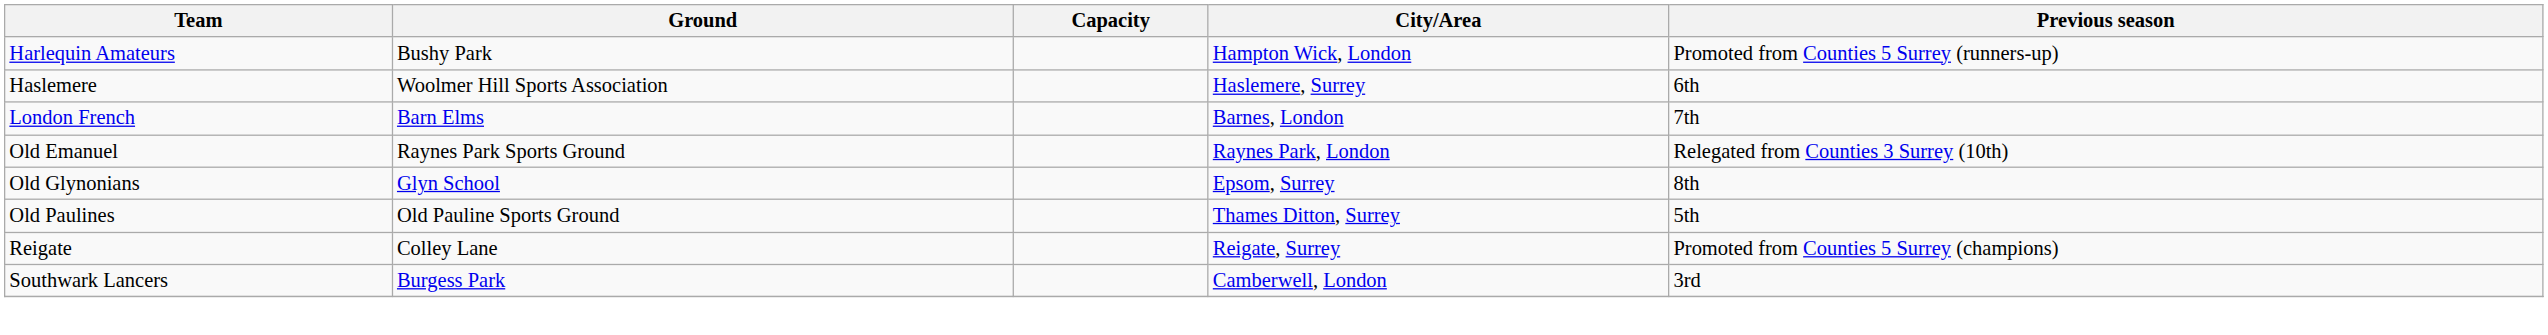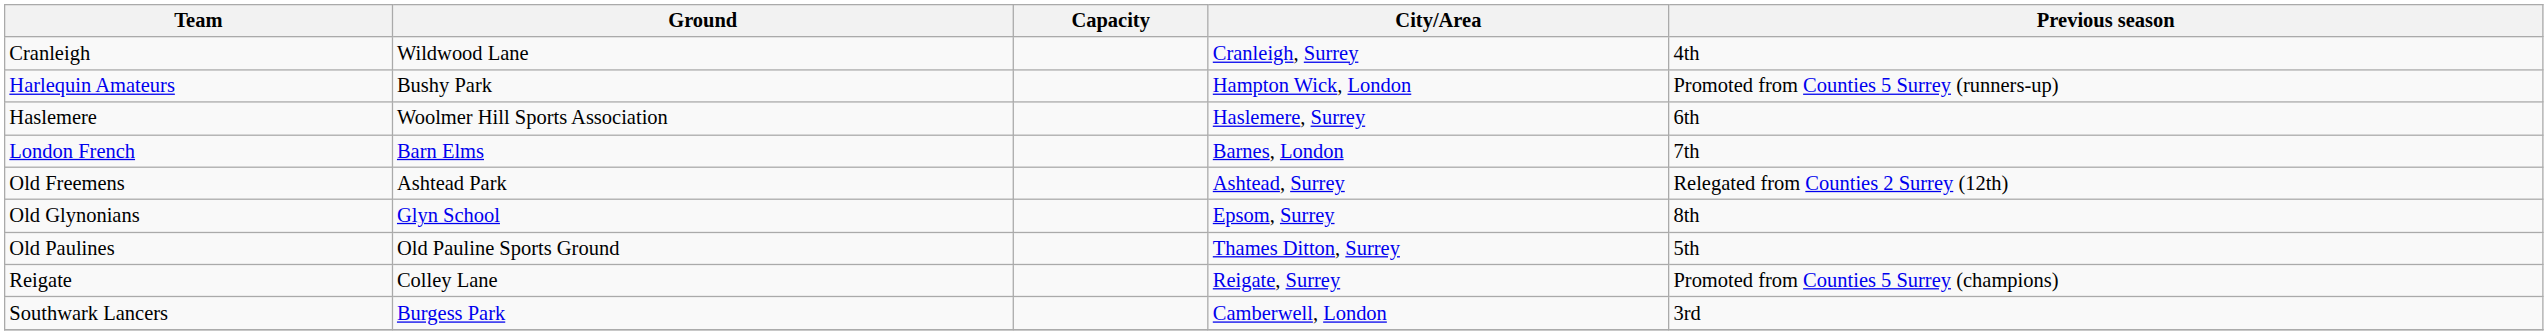 <table class="wikitable sortable" width=100%>
 <tr>
 <th>Team</th>
 <th>Ground</th>
 <th>Capacity</th>
 <th>City/Area</th>
 <th>Previous season</th>
+</tr>
+<tr>
+<td>Cranleigh</td>
+<td>Wildwood Lane</td>
+<td></td>
+<td><a href='#'>Cranleigh</a>, <a href='#'>Surrey</a></td>
+<td>4th</td>
 </tr>
 <tr>
 <td><a href='#'>Harlequin Amateurs</a></td>
 <td>Bushy Park</td>
 <td></td>
 <td><a href='#'>Hampton Wick</a>, <a href='#'>London</a></td>
 <td>Promoted from <a href='#'>Counties 5 Surrey</a> (runners-up)</td>
 </tr>
 <tr>
 <td>Haslemere</td>
 <td>Woolmer Hill Sports Association</td>
 <td></td>
 <td><a href='#'>Haslemere</a>, <a href='#'>Surrey</a></td>
 <td>6th</td>
 </tr>
 <tr>
 <td><a href='#'>London French</a></td>
 <td><a href='#'>Barn Elms</a></td>
 <td></td>
 <td><a href='#'>Barnes</a>, <a href='#'>London</a></td>
 <td>7th</td>
 </tr>
 <tr>
-<td>Old Emanuel</td>
-<td>Raynes Park Sports Ground</td>
+<td>Old Freemens</td>
+<td>Ashtead Park</td>
 <td></td>
-<td><a href='#'>Raynes Park</a>, <a href='#'>London</a></td>
-<td>Relegated from <a href='#'>Counties 3 Surrey</a> (10th)</td>
+<td><a href='#'>Ashtead</a>, <a href='#'>Surrey</a></td>
+<td>Relegated from <a href='#'>Counties 2 Surrey</a> (12th)</td>
 </tr>
 <tr>
 <td>Old Glynonians</td>
 <td><a href='#'>Glyn School</a></td>
 <td></td>
 <td><a href='#'>Epsom</a>, <a href='#'>Surrey</a></td>
 <td>8th</td>
 </tr>
 <tr>
 <td>Old Paulines</td>
 <td>Old Pauline Sports Ground</td>
 <td></td>
 <td><a href='#'>Thames Ditton</a>, <a href='#'>Surrey</a></td>
 <td>5th</td>
 </tr>
 <tr>
 <td>Reigate</td>
 <td>Colley Lane</td>
 <td></td>
 <td><a href='#'>Reigate</a>, <a href='#'>Surrey</a></td>
 <td>Promoted from <a href='#'>Counties 5 Surrey</a> (champions)</td>
 </tr>
 <tr>
 <td>Southwark Lancers</td>
 <td><a href='#'>Burgess Park</a></td>
 <td></td>
 <td><a href='#'>Camberwell</a>, <a href='#'>London</a></td>
 <td>3rd</td>
 </tr>
 <tr>
 </tr>
 </table>
